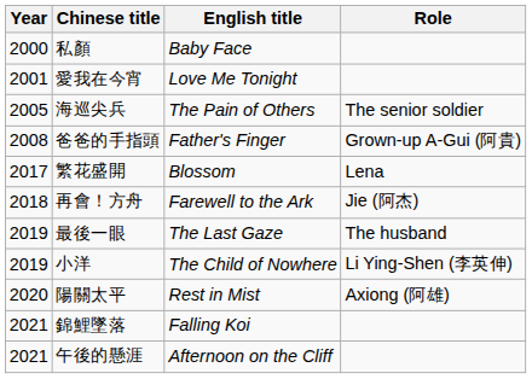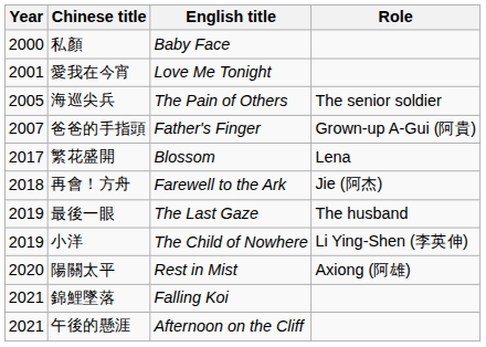 <table class="wikitable">
 <tr>
 <th>Year</th>
 <th>Chinese title</th>
 <th>English title</th>
 <th>Role</th>
 </tr>
 <tr>
 <td>2000</td>
 <td>私顏</td>
 <td><em>Baby Face</em></td>
 <td></td>
 </tr>
 <tr>
 <td>2001</td>
 <td>愛我在今宵</td>
 <td><em>Love Me Tonight</em></td>
 <td></td>
 </tr>
 <tr>
 <td>2005</td>
 <td>海巡尖兵</td>
 <td><em>The Pain of Others</em></td>
 <td>The senior soldier</td>
 </tr>
 <tr>
-<td>2008</td>
+<td>2007</td>
 <td>爸爸的手指頭</td>
 <td><em>Father's Finger</em></td>
 <td>Grown-up A-Gui (阿貴)</td>
 </tr>
 <tr>
 <td>2017</td>
 <td>繁花盛開</td>
 <td><em>Blossom</em></td>
 <td>Lena</td>
 </tr>
 <tr>
 <td>2018</td>
 <td>再會！方舟</td>
 <td><em>Farewell to the Ark</em></td>
 <td>Jie (阿杰)</td>
 </tr>
 <tr>
 <td>2019</td>
 <td>最後一眼</td>
 <td><em>The Last Gaze</em></td>
 <td>The husband</td>
 </tr>
 <tr>
 <td>2019</td>
 <td>小洋</td>
 <td><em>The Child of Nowhere</em></td>
 <td>Li Ying-Shen (李英伸)</td>
 </tr>
 <tr>
 <td>2020</td>
 <td>陽關太平</td>
 <td><em>Rest in Mist</em></td>
 <td>Axiong (阿雄)</td>
 </tr>
 <tr>
 <td>2021</td>
 <td>錦鯉墜落</td>
 <td><em>Falling Koi</em></td>
 <td></td>
 </tr>
 <tr>
 <td>2021</td>
 <td>午後的懸涯</td>
 <td><em>Afternoon on the Cliff</em></td>
 <td></td>
 </tr>
 </table>
